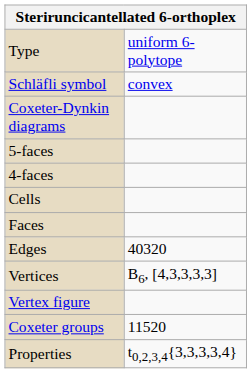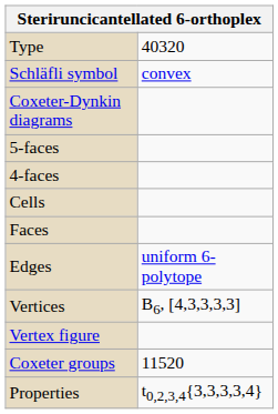 <table class="wikitable" style="float:right; margin-left:8px; width:250px">
 <tr>
 <th bgcolor=#e7dcc3 colspan=2>Steriruncicantellated 6-orthoplex</th>
 </tr>
 <tr>
 <td bgcolor=#e7dcc3>Type</td>
-<td><a href='#'>uniform 6-polytope</a></td>
+<td>40320</td>
 </tr>
 <tr>
 <td bgcolor=#e7dcc3><a href='#'>Schläfli symbol</a></td>
 <td><a href='#'>convex</a></td>
 </tr>
 <tr>
 <td bgcolor=#e7dcc3><a href='#'>Coxeter-Dynkin diagrams</a></td>
 <td></td>
 </tr>
 <tr>
 <td bgcolor=#e7dcc3>5-faces</td>
 <td></td>
 </tr>
 <tr>
 <td bgcolor=#e7dcc3>4-faces</td>
 <td></td>
 </tr>
 <tr>
 <td bgcolor=#e7dcc3>Cells</td>
 <td></td>
 </tr>
 <tr>
 <td bgcolor=#e7dcc3>Faces</td>
 <td></td>
 </tr>
 <tr>
 <td bgcolor=#e7dcc3>Edges</td>
-<td>40320</td>
+<td><a href='#'>uniform 6-polytope</a></td>
 </tr>
 <tr>
 <td bgcolor=#e7dcc3>Vertices</td>
 <td>B<sub>6</sub>, [4,3,3,3,3]</td>
 </tr>
 <tr>
 <td bgcolor=#e7dcc3><a href='#'>Vertex figure</a></td>
 <td></td>
 </tr>
 <tr>
 <td bgcolor=#e7dcc3><a href='#'>Coxeter groups</a></td>
 <td>11520</td>
 </tr>
 <tr>
 <td bgcolor=#e7dcc3>Properties</td>
 <td>t<sub>0,2,3,4</sub>{3,3,3,3,4}</td>
 </tr>
 </table>
